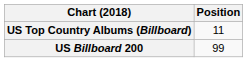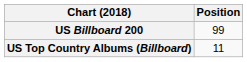 <table class="wikitable plainrowheaders" style="text-align:center">
 <tr>
 <th scope="col">Chart (2018)</th>
 <th scope="col">Position</th>
 </tr>
 <tr>
+<th scope="row">US <em>Billboard</em> 200</th>
+<td>99</td>
+</tr>
+<tr>
 <th scope="row">US Top Country Albums (<em>Billboard</em>)</th>
 <td>11</td>
 </tr>
-<tr>
-<th scope="row">US <em>Billboard</em> 200</th>
-<td>99</td>
-</tr>
 </table>
